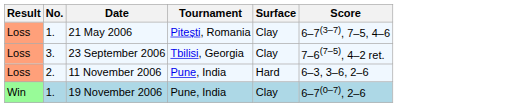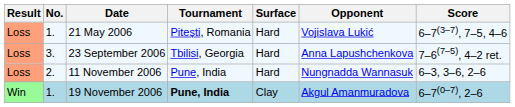 <table class="sortable wikitable" style=font-size:97%>
 <tr>
 <th>Result</th>
 <th>No.</th>
 <th>Date</th>
 <th>Tournament</th>
 <th>Surface</th>
+<th>Opponent</th>
 <th class="unsortable">Score</th>
 </tr>
 <tr style="background:#f0f8ff;">
 <td style="background:#ffa07a;">Loss</td>
 <td>1.</td>
 <td>21 May 2006</td>
 <td><a href='#'>Pitești</a>, Romania</td>
-<td>Clay</td>
+<td>Hard</td>
+<td> <a href='#'>Vojislava Lukić</a></td>
 <td>6–7<sup>(3–7)</sup>, 7–5, 4–6</td>
 </tr>
 <tr style="background:#f0f8ff;">
 <td style="background:#ffa07a;">Loss</td>
 <td>3.</td>
 <td>23 September 2006</td>
 <td><a href='#'>Tbilisi</a>, Georgia</td>
-<td>Clay</td>
+<td>Hard</td>
+<td> <a href='#'>Anna Lapushchenkova</a></td>
 <td>7–6<sup>(7–5)</sup>, 4–2 ret.</td>
 </tr>
 <tr style="background:#f0f8ff;">
 <td style="background:#ffa07a;">Loss</td>
 <td>2.</td>
 <td>11 November 2006</td>
 <td><a href='#'>Pune</a>, India</td>
 <td>Hard</td>
+<td> <a href='#'>Nungnadda Wannasuk</a></td>
 <td>6–3, 3–6, 2–6</td>
 </tr>
 <tr style="background:lightblue;">
 <td style="background:#98fb98;">Win</td>
 <td>1.</td>
 <td>19 November 2006</td>
-<td>Pune, India</td>
+<td><strong>Pune, India</strong></td>
 <td>Clay</td>
+<td> <a href='#'>Akgul Amanmuradova</a></td>
 <td>6–7<sup>(0–7)</sup>, 2–6</td>
 </tr>
 </table>
